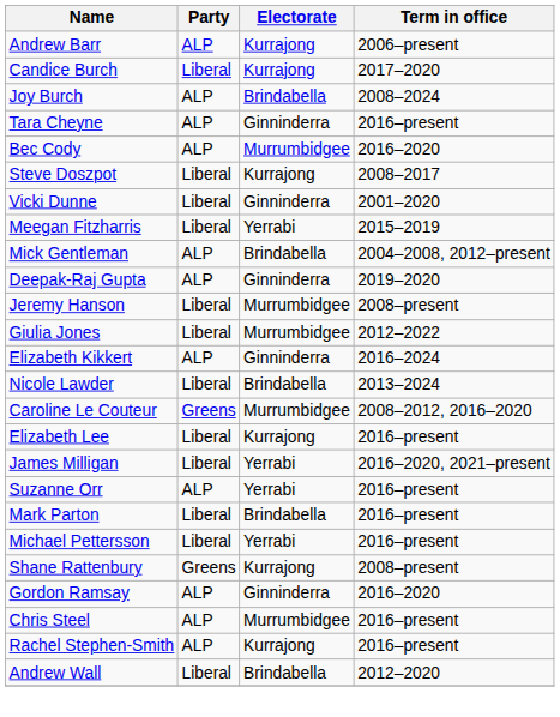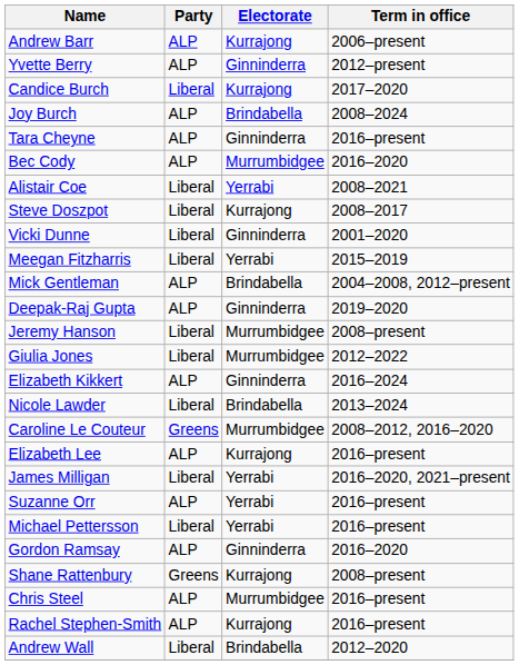 <table class="wikitable sortable">
 <tr>
 <th>Name</th>
 <th>Party</th>
 <th><a href='#'>Electorate</a></th>
 <th>Term in office</th>
 </tr>
 <tr>
 <td><a href='#'>Andrew Barr</a></td>
 <td><a href='#'>ALP</a></td>
 <td><a href='#'>Kurrajong</a></td>
 <td>2006–present</td>
+</tr>
+<tr>
+<td><a href='#'>Yvette Berry</a></td>
+<td>ALP</td>
+<td><a href='#'>Ginninderra</a></td>
+<td>2012–present</td>
 </tr>
 <tr>
 <td><a href='#'>Candice Burch</a> </td>
 <td><a href='#'>Liberal</a></td>
 <td><a href='#'>Kurrajong</a></td>
 <td>2017–2020</td>
 </tr>
 <tr>
 <td><a href='#'>Joy Burch</a></td>
 <td>ALP</td>
 <td><a href='#'>Brindabella</a></td>
 <td>2008–2024</td>
 </tr>
 <tr>
 <td><a href='#'>Tara Cheyne</a></td>
 <td>ALP</td>
 <td>Ginninderra</td>
 <td>2016–present</td>
 </tr>
 <tr>
 <td><a href='#'>Bec Cody</a></td>
 <td>ALP</td>
 <td><a href='#'>Murrumbidgee</a></td>
 <td>2016–2020</td>
+</tr>
+<tr>
+<td><a href='#'>Alistair Coe</a></td>
+<td>Liberal</td>
+<td><a href='#'>Yerrabi</a></td>
+<td>2008–2021</td>
 </tr>
 <tr>
 <td><a href='#'>Steve Doszpot</a> </td>
 <td>Liberal</td>
 <td>Kurrajong</td>
 <td>2008–2017</td>
 </tr>
 <tr>
 <td><a href='#'>Vicki Dunne</a></td>
 <td>Liberal</td>
 <td>Ginninderra</td>
 <td>2001–2020</td>
 </tr>
 <tr>
 <td><a href='#'>Meegan Fitzharris</a> </td>
 <td>Liberal</td>
 <td>Yerrabi</td>
 <td>2015–2019</td>
 </tr>
 <tr>
 <td><a href='#'>Mick Gentleman</a></td>
 <td>ALP</td>
 <td>Brindabella</td>
 <td>2004–2008, 2012–present</td>
 </tr>
 <tr>
 <td><a href='#'>Deepak-Raj Gupta</a> </td>
 <td>ALP</td>
 <td>Ginninderra</td>
 <td>2019–2020</td>
 </tr>
 <tr>
 <td><a href='#'>Jeremy Hanson</a></td>
 <td>Liberal</td>
 <td>Murrumbidgee</td>
 <td>2008–present</td>
 </tr>
 <tr>
 <td><a href='#'>Giulia Jones</a></td>
 <td>Liberal</td>
 <td>Murrumbidgee</td>
 <td>2012–2022</td>
 </tr>
 <tr>
 <td><a href='#'>Elizabeth Kikkert</a></td>
 <td>ALP</td>
 <td>Ginninderra</td>
 <td>2016–2024</td>
 </tr>
 <tr>
 <td><a href='#'>Nicole Lawder</a></td>
 <td>Liberal</td>
 <td>Brindabella</td>
 <td>2013–2024</td>
 </tr>
 <tr>
 <td><a href='#'>Caroline Le Couteur</a></td>
 <td><a href='#'>Greens</a></td>
 <td>Murrumbidgee</td>
 <td>2008–2012, 2016–2020</td>
 </tr>
 <tr>
 <td><a href='#'>Elizabeth Lee</a></td>
-<td>Liberal</td>
+<td>ALP</td>
 <td>Kurrajong</td>
 <td>2016–present</td>
 </tr>
 <tr>
 <td><a href='#'>James Milligan</a></td>
 <td>Liberal</td>
 <td>Yerrabi</td>
 <td>2016–2020, 2021–present</td>
 </tr>
 <tr>
 <td><a href='#'>Suzanne Orr</a></td>
 <td>ALP</td>
 <td>Yerrabi</td>
 <td>2016–present</td>
 </tr>
 <tr>
-<td><a href='#'>Mark Parton</a></td>
-<td>Liberal</td>
-<td>Brindabella</td>
-<td>2016–present</td>
-</tr>
-<tr>
 <td><a href='#'>Michael Pettersson</a></td>
 <td>Liberal</td>
 <td>Yerrabi</td>
 <td>2016–present</td>
 </tr>
 <tr>
+<td><a href='#'>Gordon Ramsay</a></td>
+<td>ALP</td>
+<td>Ginninderra</td>
+<td>2016–2020</td>
+</tr>
+<tr>
 <td><a href='#'>Shane Rattenbury</a></td>
 <td>Greens</td>
 <td>Kurrajong</td>
 <td>2008–present</td>
-</tr>
-<tr>
-<td><a href='#'>Gordon Ramsay</a></td>
-<td>ALP</td>
-<td>Ginninderra</td>
-<td>2016–2020</td>
 </tr>
 <tr>
 <td><a href='#'>Chris Steel</a></td>
 <td>ALP</td>
 <td>Murrumbidgee</td>
 <td>2016–present</td>
 </tr>
 <tr>
 <td><a href='#'>Rachel Stephen-Smith</a></td>
 <td>ALP</td>
 <td>Kurrajong</td>
 <td>2016–present</td>
 </tr>
 <tr>
 <td><a href='#'>Andrew Wall</a></td>
 <td>Liberal</td>
 <td>Brindabella</td>
 <td>2012–2020</td>
 </tr>
 <tr>
 </tr>
 </table>
